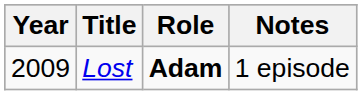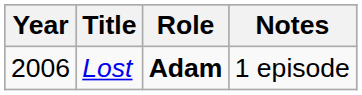 <table class="wikitable">
 <tr>
 <th>Year</th>
 <th>Title</th>
 <th>Role</th>
 <th>Notes</th>
 </tr>
 <tr>
-<td>2009</td>
+<td>2006</td>
 <td><em><a href='#'>Lost</a></em></td>
 <td><strong>Adam</strong></td>
 <td>1 episode</td>
 </tr>
 </table>
